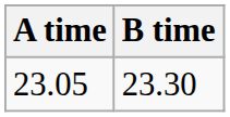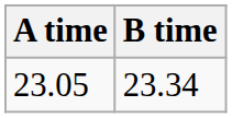 <table class="wikitable" border="1" align="upright">
 <tr>
 <th>A time</th>
 <th>B time</th>
 </tr>
 <tr>
 <td>23.05</td>
-<td>23.30</td>
+<td>23.34</td>
 </tr>
 </table>
